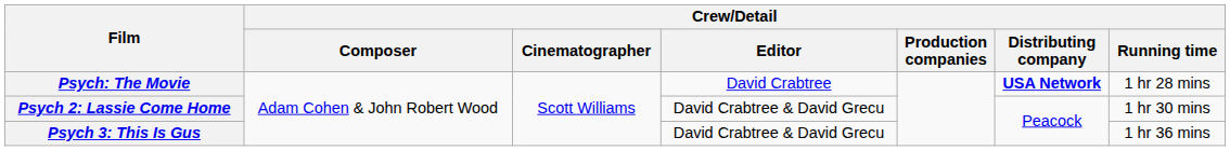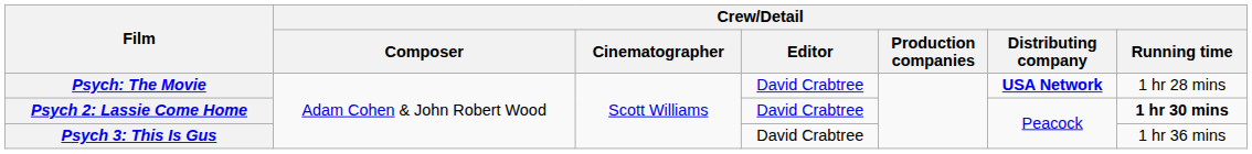 <table class="wikitable sortable" style="text-align:center; width:99%;">
 <tr>
 <th rowspan="2">Film</th>
 <th colspan="7">Crew/Detail</th>
 </tr>
 <tr>
 <th style="text-align:center;">Composer</th>
 <th style="text-align:center;">Cinematographer</th>
 <th style="text-align:center;">Editor</th>
 <th style="text-align:center;">Production<br>companies</th>
 <th style="text-align:center;">Distributing<br>company</th>
 <th style="text-align:center;">Running time</th>
 </tr>
 <tr>
 <th><em><a href='#'>Psych: The Movie</a></em></th>
 <td rowspan="3"><a href='#'>Adam Cohen</a> & John Robert Wood</td>
 <td rowspan="3"><a href='#'>Scott Williams</a></td>
 <td><a href='#'>David Crabtree</a></td>
 <td rowspan="3"></td>
 <td><strong><a href='#'>USA Network</a></strong></td>
 <td>1 hr 28 mins</td>
 </tr>
 <tr>
 <th><em><a href='#'>Psych 2: Lassie Come Home</a></em></th>
-<td>David Crabtree & David Grecu</td>
+<td><a href='#'>David Crabtree</a></td>
 <td rowspan="2"><a href='#'>Peacock</a></td>
-<td>1 hr 30 mins</td>
+<td><strong>1 hr 30 mins</strong></td>
 </tr>
 <tr>
 <th><em><a href='#'>Psych 3: This Is Gus</a></em></th>
-<td>David Crabtree & David Grecu</td>
+<td>David Crabtree</td>
 <td>1 hr 36 mins</td>
 </tr>
 </table>
